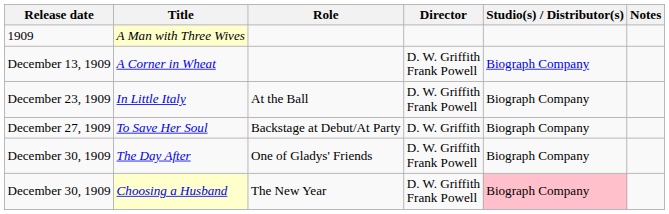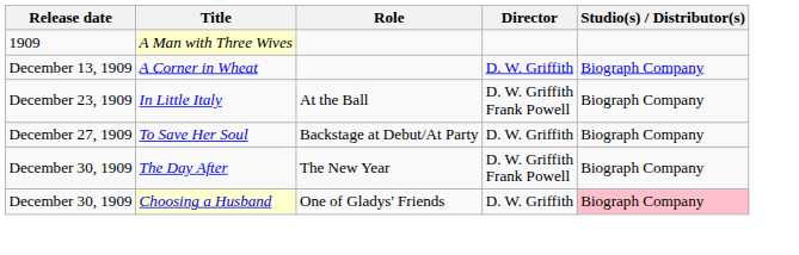 <table class="wikitable plainrowheaders sortable">
 <tr>
 <th scope="col">Release date</th>
 <th scope="col">Title</th>
 <th scope="col">Role</th>
 <th scope="col">Director</th>
 <th scope="col">Studio(s) / Distributor(s)</th>
-<th scope="col" class="unsortable">Notes</th>
 </tr>
 <tr>
 <td>1909</td>
 <td style="background:#ffc;"><em>A Man with Three Wives</em> </td>
-<td></td>
 <td></td>
 <td></td>
 <td></td>
 </tr>
 <tr>
 <td>December 13, 1909</td>
 <td><em><a href='#'>A Corner in Wheat</a></em></td>
 <td></td>
-<td>D. W. Griffith <br> Frank Powell</td>
+<td><a href='#'>D. W. Griffith</a></td>
 <td><a href='#'>Biograph Company</a></td>
-<td></td>
 </tr>
 <tr>
 <td>December 23, 1909</td>
 <td><em><a href='#'>In Little Italy</a></em></td>
 <td>At the Ball</td>
 <td>D. W. Griffith <br> Frank Powell</td>
 <td>Biograph Company</td>
-<td></td>
 </tr>
 <tr>
 <td>December 27, 1909</td>
 <td><em><a href='#'>To Save Her Soul</a></em></td>
 <td>Backstage at Debut/At Party</td>
 <td>D. W. Griffith</td>
 <td>Biograph Company</td>
-<td></td>
 </tr>
 <tr>
 <td>December 30, 1909</td>
 <td><em><a href='#'>The Day After</a></em></td>
-<td>One of Gladys' Friends</td>
+<td>The New Year</td>
 <td>D. W. Griffith <br> Frank Powell</td>
 <td>Biograph Company</td>
-<td></td>
 </tr>
 <tr>
 <td>December 30, 1909</td>
 <td style="background:#ffc;"><em><a href='#'>Choosing a Husband</a></em> </td>
-<td>The New Year</td>
-<td>D. W. Griffith <br> Frank Powell</td>
+<td>One of Gladys' Friends</td>
+<td>D. W. Griffith</td>
 <td style="background: pink;">Biograph Company</td>
-<td></td>
 </tr>
 </table>
